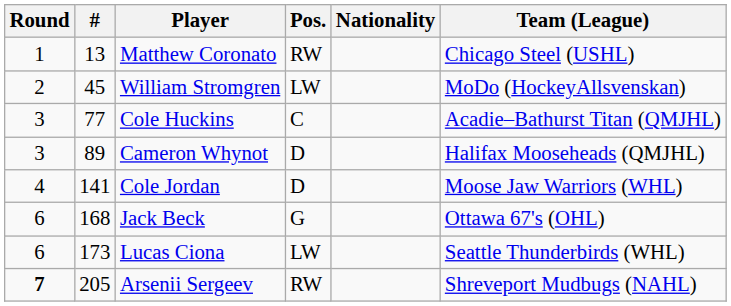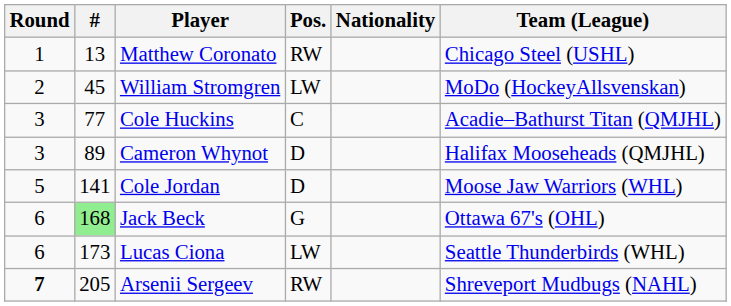 <table class="wikitable">
 <tr>
 <th>Round</th>
 <th>#</th>
 <th>Player</th>
 <th>Pos.</th>
 <th>Nationality</th>
 <th>Team (League)</th>
 </tr>
 <tr>
 <td style="text-align:center;">1</td>
 <td style="text-align:center;">13</td>
 <td><a href='#'>Matthew Coronato</a></td>
 <td>RW</td>
 <td></td>
 <td><a href='#'>Chicago Steel</a> (<a href='#'>USHL</a>)</td>
 </tr>
 <tr>
 <td style="text-align:center;">2</td>
 <td style="text-align:center;">45</td>
 <td><a href='#'>William Stromgren</a></td>
 <td>LW</td>
 <td></td>
 <td><a href='#'>MoDo</a> (<a href='#'>HockeyAllsvenskan</a>)</td>
 </tr>
 <tr>
 <td style="text-align:center;">3</td>
 <td style="text-align:center;">77</td>
 <td><a href='#'>Cole Huckins</a></td>
 <td>C</td>
 <td></td>
 <td><a href='#'>Acadie–Bathurst Titan</a> (<a href='#'>QMJHL</a>)</td>
 </tr>
 <tr>
 <td style="text-align:center;">3</td>
 <td style="text-align:center;">89</td>
 <td><a href='#'>Cameron Whynot</a></td>
 <td>D</td>
 <td></td>
 <td><a href='#'>Halifax Mooseheads</a> (QMJHL)</td>
 </tr>
 <tr>
-<td style="text-align:center;">4</td>
+<td style="text-align:center;">5</td>
 <td style="text-align:center;">141</td>
 <td><a href='#'>Cole Jordan</a></td>
 <td>D</td>
 <td></td>
 <td><a href='#'>Moose Jaw Warriors</a> (<a href='#'>WHL</a>)</td>
 </tr>
 <tr>
 <td style="text-align:center;">6</td>
-<td style="text-align:center;">168</td>
+<td style="background: lightgreen; text-align:center;">168</td>
 <td><a href='#'>Jack Beck</a></td>
 <td>G</td>
 <td></td>
 <td><a href='#'>Ottawa 67's</a> (<a href='#'>OHL</a>)</td>
 </tr>
 <tr>
 <td style="text-align:center;">6</td>
 <td style="text-align:center;">173</td>
 <td><a href='#'>Lucas Ciona</a></td>
 <td>LW</td>
 <td></td>
 <td><a href='#'>Seattle Thunderbirds</a> (WHL)</td>
 </tr>
 <tr>
 <td style="text-align:center;"><strong>7</strong></td>
 <td style="text-align:center;">205</td>
 <td><a href='#'>Arsenii Sergeev</a></td>
 <td>RW</td>
 <td></td>
 <td><a href='#'>Shreveport Mudbugs</a> (<a href='#'>NAHL</a>)</td>
 </tr>
 </table>
